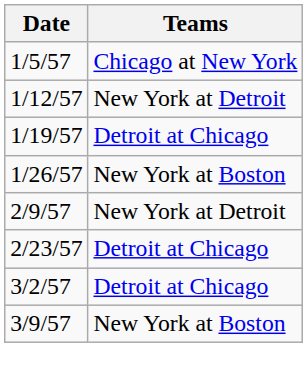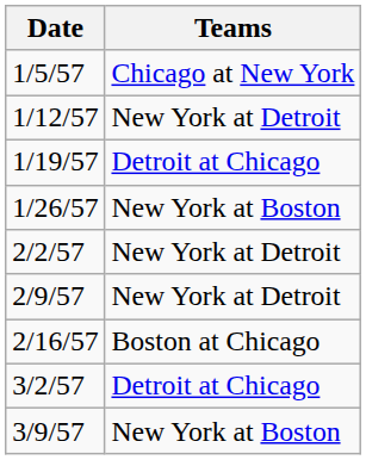 <table class="wikitable">
 <tr>
 <th>Date</th>
 <th>Teams</th>
 </tr>
 <tr>
 <td>1/5/57</td>
 <td><a href='#'>Chicago</a> at <a href='#'>New York</a></td>
 </tr>
 <tr>
 <td>1/12/57</td>
 <td>New York at <a href='#'>Detroit</a></td>
 </tr>
 <tr>
 <td>1/19/57</td>
 <td><a href='#'>Detroit at Chicago</a></td>
 </tr>
 <tr>
 <td>1/26/57</td>
 <td>New York at <a href='#'>Boston</a></td>
 </tr>
 <tr>
+<td>2/2/57</td>
+<td>New York at Detroit</td>
+</tr>
+<tr>
 <td>2/9/57</td>
 <td>New York at Detroit</td>
 </tr>
 <tr>
-<td>2/23/57</td>
-<td><a href='#'>Detroit at Chicago</a></td>
+<td>2/16/57</td>
+<td>Boston at Chicago</td>
 </tr>
 <tr>
 <td>3/2/57</td>
 <td><a href='#'>Detroit at Chicago</a></td>
 </tr>
 <tr>
 <td>3/9/57</td>
 <td>New York at <a href='#'>Boston</a></td>
 </tr>
 </table>
